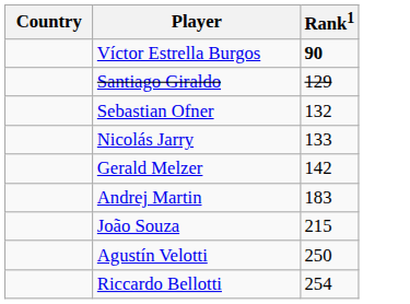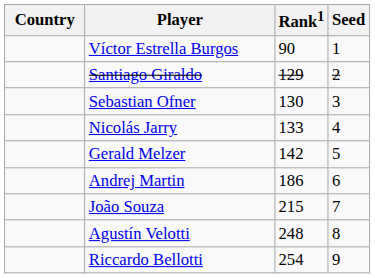 <table class="sortable wikitable">
 <tr>
 <th width="70">Country</th>
 <th width="175">Player</th>
 <th>Rank<sup>1</sup></th>
+<th>Seed</th>
 </tr>
 <tr>
 <td></td>
 <td><a href='#'>Víctor Estrella Burgos</a></td>
-<td><strong>90</strong></td>
+<td>90</td>
+<td>1</td>
 </tr>
 <tr>
 <td><s></s></td>
 <td><s><a href='#'>Santiago Giraldo</a></s></td>
 <td><s>129</s></td>
+<td><s>2</s></td>
 </tr>
 <tr>
 <td></td>
 <td><a href='#'>Sebastian Ofner</a></td>
-<td>132</td>
+<td>130</td>
+<td>3</td>
 </tr>
 <tr>
 <td></td>
 <td><a href='#'>Nicolás Jarry</a></td>
 <td>133</td>
+<td>4</td>
 </tr>
 <tr>
 <td></td>
 <td><a href='#'>Gerald Melzer</a></td>
 <td>142</td>
+<td>5</td>
 </tr>
 <tr>
 <td></td>
 <td><a href='#'>Andrej Martin</a></td>
-<td>183</td>
+<td>186</td>
+<td>6</td>
 </tr>
 <tr>
 <td></td>
 <td><a href='#'>João Souza</a></td>
 <td>215</td>
+<td>7</td>
 </tr>
 <tr>
 <td></td>
 <td><a href='#'>Agustín Velotti</a></td>
-<td>250</td>
+<td>248</td>
+<td>8</td>
 </tr>
 <tr>
 <td></td>
 <td><a href='#'>Riccardo Bellotti</a></td>
 <td>254</td>
+<td>9</td>
 </tr>
 </table>
